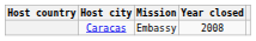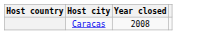 <table class="wikitable plainrowheaders" style="text-align:center;">
 <tr>
 <th scope="col">Host country</th>
 <th scope="col">Host city</th>
-<th scope="col">Mission</th>
 <th scope="col">Year closed</th>
 <th scope="col"></th>
 </tr>
 <tr>
 <th scope="row"></th>
 <td><a href='#'>Caracas</a></td>
-<td>Embassy</td>
 <td>2008</td>
 <td></td>
 </tr>
 </table>
